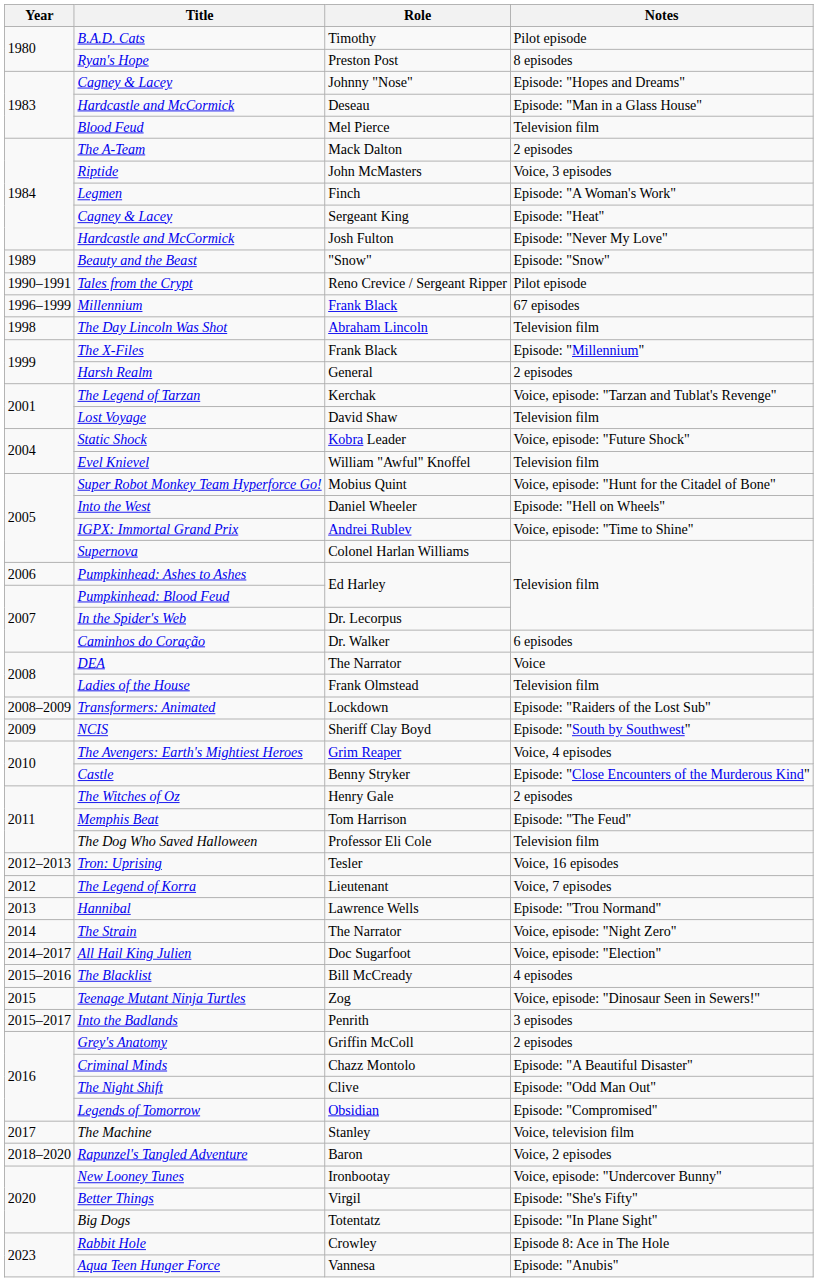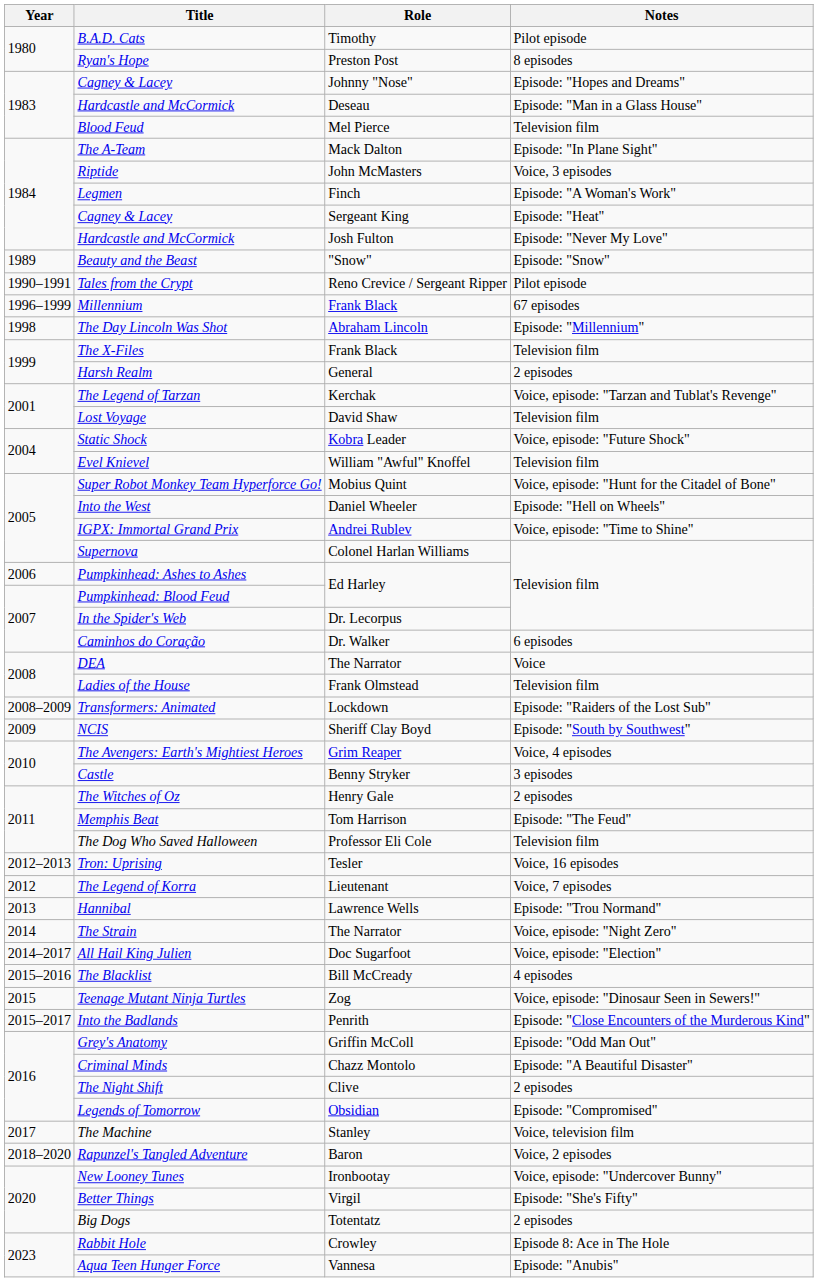 <table class="wikitable sortable">
 <tr>
 <th>Year</th>
 <th>Title</th>
 <th>Role</th>
 <th class="unsortable">Notes</th>
 </tr>
 <tr>
 <td rowspan="2">1980</td>
 <td><em><a href='#'>B.A.D. Cats</a></em></td>
 <td>Timothy</td>
 <td>Pilot episode</td>
 </tr>
 <tr>
 <td><em><a href='#'>Ryan's Hope</a></em></td>
 <td>Preston Post</td>
 <td>8 episodes</td>
 </tr>
 <tr>
 <td rowspan="3">1983</td>
 <td><em><a href='#'>Cagney & Lacey</a></em></td>
 <td>Johnny "Nose"</td>
 <td>Episode: "Hopes and Dreams"</td>
 </tr>
 <tr>
 <td><em><a href='#'>Hardcastle and McCormick</a></em></td>
 <td>Deseau</td>
 <td>Episode: "Man in a Glass House"</td>
 </tr>
 <tr>
 <td><em><a href='#'>Blood Feud</a></em></td>
 <td>Mel Pierce</td>
 <td>Television film</td>
 </tr>
 <tr>
 <td rowspan="5">1984</td>
 <td><em><a href='#'>The A-Team</a></em></td>
 <td>Mack Dalton</td>
-<td>2 episodes</td>
+<td>Episode: "In Plane Sight"</td>
 </tr>
 <tr>
 <td><em><a href='#'>Riptide</a></em></td>
 <td>John McMasters</td>
 <td>Voice, 3 episodes</td>
 </tr>
 <tr>
 <td><em><a href='#'>Legmen</a></em></td>
 <td>Finch</td>
 <td>Episode: "A Woman's Work"</td>
 </tr>
 <tr>
 <td><em><a href='#'>Cagney & Lacey</a></em></td>
 <td>Sergeant King</td>
 <td>Episode: "Heat"</td>
 </tr>
 <tr>
 <td><em><a href='#'>Hardcastle and McCormick</a></em></td>
 <td>Josh Fulton</td>
 <td>Episode: "Never My Love"</td>
 </tr>
 <tr>
 <td>1989</td>
 <td><em><a href='#'>Beauty and the Beast</a></em></td>
 <td>"Snow"</td>
 <td>Episode: "Snow"</td>
 </tr>
 <tr>
 <td>1990–1991</td>
 <td><em><a href='#'>Tales from the Crypt</a></em></td>
 <td>Reno Crevice / Sergeant Ripper</td>
 <td>Pilot episode</td>
 </tr>
 <tr>
 <td>1996–1999</td>
 <td><em><a href='#'>Millennium</a></em></td>
 <td><a href='#'>Frank Black</a></td>
 <td>67 episodes</td>
 </tr>
 <tr>
 <td>1998</td>
 <td><em><a href='#'>The Day Lincoln Was Shot</a></em></td>
 <td><a href='#'>Abraham Lincoln</a></td>
-<td>Television film</td>
+<td>Episode: "<a href='#'>Millennium</a>"</td>
 </tr>
 <tr>
 <td rowspan="2">1999</td>
 <td><em><a href='#'>The X-Files</a></em></td>
 <td>Frank Black</td>
-<td>Episode: "<a href='#'>Millennium</a>"</td>
+<td>Television film</td>
 </tr>
 <tr>
 <td><em><a href='#'>Harsh Realm</a></em></td>
 <td>General</td>
 <td>2 episodes</td>
 </tr>
 <tr>
 <td rowspan="2">2001</td>
 <td><em><a href='#'>The Legend of Tarzan</a></em></td>
 <td>Kerchak</td>
 <td>Voice, episode: "Tarzan and Tublat's Revenge"</td>
 </tr>
 <tr>
 <td><em><a href='#'>Lost Voyage</a></em></td>
 <td>David Shaw</td>
 <td>Television film</td>
 </tr>
 <tr>
 <td rowspan="2">2004</td>
 <td><em><a href='#'>Static Shock</a></em></td>
 <td><a href='#'>Kobra</a> Leader</td>
 <td>Voice, episode: "Future Shock"</td>
 </tr>
 <tr>
 <td><em><a href='#'>Evel Knievel</a></em></td>
 <td>William "Awful" Knoffel</td>
 <td>Television film</td>
 </tr>
 <tr>
 <td rowspan="4">2005</td>
 <td><em><a href='#'>Super Robot Monkey Team Hyperforce Go!</a></em></td>
 <td>Mobius Quint</td>
 <td>Voice, episode: "Hunt for the Citadel of Bone"</td>
 </tr>
 <tr>
 <td><em><a href='#'>Into the West</a></em></td>
 <td>Daniel Wheeler</td>
 <td>Episode: "Hell on Wheels"</td>
 </tr>
 <tr>
 <td><em><a href='#'>IGPX: Immortal Grand Prix</a></em></td>
 <td><a href='#'>Andrei Rublev</a></td>
 <td>Voice, episode: "Time to Shine"</td>
 </tr>
 <tr>
 <td><em><a href='#'>Supernova</a></em></td>
 <td>Colonel Harlan Williams</td>
 <td rowspan="4">Television film</td>
 </tr>
 <tr>
 <td>2006</td>
 <td><em><a href='#'>Pumpkinhead: Ashes to Ashes</a></em></td>
 <td rowspan="2">Ed Harley</td>
 </tr>
 <tr>
 <td rowspan="3">2007</td>
 <td><em><a href='#'>Pumpkinhead: Blood Feud</a></em></td>
 </tr>
 <tr>
 <td><em><a href='#'>In the Spider's Web</a></em></td>
 <td>Dr. Lecorpus</td>
 </tr>
 <tr>
 <td><em><a href='#'>Caminhos do Coração</a></em></td>
 <td>Dr. Walker</td>
 <td>6 episodes</td>
 </tr>
 <tr>
 <td rowspan="2">2008</td>
 <td><em><a href='#'>DEA</a></em></td>
 <td>The Narrator</td>
 <td>Voice</td>
 </tr>
 <tr>
 <td><em><a href='#'>Ladies of the House</a></em></td>
 <td>Frank Olmstead</td>
 <td>Television film</td>
 </tr>
 <tr>
 <td>2008–2009</td>
 <td><em><a href='#'>Transformers: Animated</a></em></td>
 <td>Lockdown</td>
 <td>Episode: "Raiders of the Lost Sub"</td>
 </tr>
 <tr>
 <td>2009</td>
 <td><em><a href='#'>NCIS</a></em></td>
 <td>Sheriff Clay Boyd</td>
 <td>Episode: "<a href='#'>South by Southwest</a>"</td>
 </tr>
 <tr>
 <td rowspan="2">2010</td>
 <td><em><a href='#'>The Avengers: Earth's Mightiest Heroes</a></em></td>
 <td><a href='#'>Grim Reaper</a></td>
 <td>Voice, 4 episodes</td>
 </tr>
 <tr>
 <td><em><a href='#'>Castle</a></em></td>
 <td>Benny Stryker</td>
-<td>Episode: "<a href='#'>Close Encounters of the Murderous Kind</a>"</td>
+<td>3 episodes</td>
 </tr>
 <tr>
 <td rowspan="3">2011</td>
 <td><em><a href='#'>The Witches of Oz</a></em></td>
 <td>Henry Gale</td>
 <td>2 episodes</td>
 </tr>
 <tr>
 <td><em><a href='#'>Memphis Beat</a></em></td>
 <td>Tom Harrison</td>
 <td>Episode: "The Feud"</td>
 </tr>
 <tr>
 <td><em>The Dog Who Saved Halloween</em></td>
 <td>Professor Eli Cole</td>
 <td>Television film</td>
 </tr>
 <tr>
 <td>2012–2013</td>
 <td><em><a href='#'>Tron: Uprising</a></em></td>
 <td>Tesler</td>
 <td>Voice, 16 episodes</td>
 </tr>
 <tr>
 <td>2012</td>
 <td><em><a href='#'>The Legend of Korra</a></em></td>
 <td>Lieutenant</td>
 <td>Voice, 7 episodes</td>
 </tr>
 <tr>
 <td>2013</td>
 <td><em><a href='#'>Hannibal</a></em></td>
 <td>Lawrence Wells</td>
 <td>Episode: "Trou Normand"</td>
 </tr>
 <tr>
 <td>2014</td>
 <td><em><a href='#'>The Strain</a></em></td>
 <td>The Narrator</td>
 <td>Voice, episode: "Night Zero"</td>
 </tr>
 <tr>
 <td>2014–2017</td>
 <td><em><a href='#'>All Hail King Julien</a></em></td>
 <td>Doc Sugarfoot</td>
 <td>Voice, episode: "Election"</td>
 </tr>
 <tr>
 <td>2015–2016</td>
 <td><em><a href='#'>The Blacklist</a></em></td>
 <td>Bill McCready</td>
 <td>4 episodes</td>
 </tr>
 <tr>
 <td>2015</td>
 <td><em><a href='#'>Teenage Mutant Ninja Turtles</a></em></td>
 <td>Zog</td>
 <td>Voice, episode: "Dinosaur Seen in Sewers!"</td>
 </tr>
 <tr>
 <td>2015–2017</td>
 <td><em><a href='#'>Into the Badlands</a></em></td>
 <td>Penrith</td>
-<td>3 episodes</td>
+<td>Episode: "<a href='#'>Close Encounters of the Murderous Kind</a>"</td>
 </tr>
 <tr>
 <td rowspan="4">2016</td>
 <td><em><a href='#'>Grey's Anatomy</a></em></td>
 <td>Griffin McColl</td>
-<td>2 episodes</td>
+<td>Episode: "Odd Man Out"</td>
 </tr>
 <tr>
 <td><em><a href='#'>Criminal Minds</a></em></td>
 <td>Chazz Montolo</td>
 <td>Episode: "A Beautiful Disaster"</td>
 </tr>
 <tr>
 <td><em><a href='#'>The Night Shift</a></em></td>
 <td>Clive</td>
-<td>Episode: "Odd Man Out"</td>
+<td>2 episodes</td>
 </tr>
 <tr>
 <td><em><a href='#'>Legends of Tomorrow</a></em></td>
 <td><a href='#'>Obsidian</a></td>
 <td>Episode: "Compromised"</td>
 </tr>
 <tr>
 <td>2017</td>
 <td><em>The Machine</em></td>
 <td>Stanley</td>
 <td>Voice, television film</td>
 </tr>
 <tr>
 <td>2018–2020</td>
 <td><em><a href='#'>Rapunzel's Tangled Adventure</a></em></td>
 <td>Baron</td>
 <td>Voice, 2 episodes</td>
 </tr>
 <tr>
 <td rowspan="3">2020</td>
 <td><em><a href='#'>New Looney Tunes</a></em></td>
 <td>Ironbootay</td>
 <td>Voice, episode: "Undercover Bunny"</td>
 </tr>
 <tr>
 <td><em><a href='#'>Better Things</a></em></td>
 <td>Virgil</td>
 <td>Episode: "She's Fifty"</td>
 </tr>
 <tr>
 <td><em>Big Dogs</em></td>
 <td>Totentatz</td>
-<td>Episode: "In Plane Sight"</td>
+<td>2 episodes</td>
 </tr>
 <tr>
 <td rowspan="2">2023</td>
 <td><em><a href='#'>Rabbit Hole</a></em></td>
 <td>Crowley</td>
 <td>Episode 8: Ace in The Hole</td>
 </tr>
 <tr>
 <td><em><a href='#'>Aqua Teen Hunger Force</a></em></td>
 <td>Vannesa</td>
 <td>Episode: "Anubis"</td>
 </tr>
 </table>
